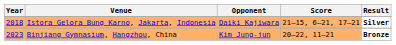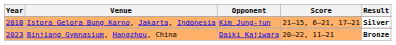 <table class="sortable wikitable" style="font-size: 90%;">
 <tr>
 <th>Year</th>
 <th>Venue</th>
 <th>Opponent</th>
 <th>Score</th>
 <th>Result</th>
 </tr>
 <tr>
 </tr>
 <tr style="background:#FFB069">
 <td align="center"><a href='#'>2018</a></td>
 <td align="left"><a href='#'>Istora Gelora Bung Karno</a>, <a href='#'>Jakarta</a>, <a href='#'>Indonesia</a></td>
-<td align="left"> <a href='#'>Daiki Kajiwara</a></td>
+<td align="left"> <a href='#'>Kim Jung-jun</a></td>
 <td align="left">21–15, 6–21, 17–21</td>
 <td style="text-align:left; background:white"> <strong>Silver</strong></td>
 </tr>
 <tr>
 </tr>
 <tr style="background:#FFB069">
 <td align="center"><a href='#'>2023</a></td>
 <td align="left"><a href='#'>Binjiang Gymnasium</a>, <a href='#'>Hangzhou</a>, China</td>
-<td align="left"> <a href='#'>Kim Jung-jun</a></td>
+<td align="left"> <a href='#'>Daiki Kajiwara</a></td>
 <td align="left">20–22, 11–21</td>
 <td style="text-align:left; background:white"> <strong>Bronze</strong></td>
 </tr>
 </table>
